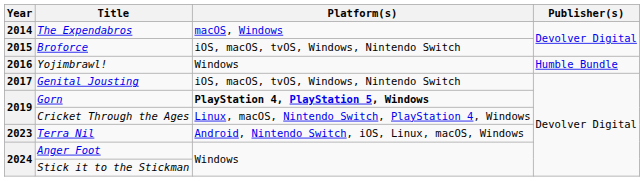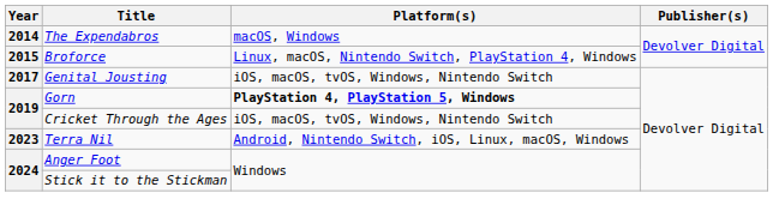 <table class="wikitable sortable plainrowheaders">
 <tr>
 <th scope="col">Year</th>
 <th scope="col">Title</th>
 <th scope="col">Platform(s)</th>
 <th scope="col">Publisher(s)</th>
 </tr>
 <tr>
 <th scope="row">2014</th>
 <td><em><a href='#'>The Expendabros</a></em></td>
 <td><a href='#'>macOS</a>, <a href='#'>Windows</a></td>
 <td rowspan="2"><a href='#'>Devolver Digital</a></td>
 </tr>
 <tr>
 <th scope="row">2015</th>
 <td><em><a href='#'>Broforce</a></em></td>
-<td>iOS, macOS, tvOS, Windows, Nintendo Switch</td>
-</tr>
-<tr>
-<th scope="row">2016</th>
-<td><em>Yojimbrawl!</em></td>
-<td>Windows</td>
-<td><a href='#'>Humble Bundle</a></td>
+<td><a href='#'>Linux</a>, macOS, <a href='#'>Nintendo Switch</a>, <a href='#'>PlayStation 4</a>, Windows</td>
 </tr>
 <tr>
 <th scope="row">2017</th>
 <td><em><a href='#'>Genital Jousting</a></em></td>
 <td>iOS, macOS, tvOS, Windows, Nintendo Switch</td>
 <td rowspan="6">Devolver Digital</td>
 </tr>
 <tr>
 <th scope="row" rowspan="2">2019</th>
 <td><em><a href='#'>Gorn</a></em></td>
 <td><strong>PlayStation 4, <a href='#'>PlayStation 5</a>, Windows</strong></td>
 </tr>
 <tr>
 <td><em>Cricket Through the Ages</em></td>
-<td><a href='#'>Linux</a>, macOS, <a href='#'>Nintendo Switch</a>, <a href='#'>PlayStation 4</a>, Windows</td>
+<td>iOS, macOS, tvOS, Windows, Nintendo Switch</td>
 </tr>
 <tr>
 <th scope="row">2023</th>
 <td><em><a href='#'>Terra Nil</a></em></td>
 <td><a href='#'>Android</a>, <a href='#'>Nintendo Switch</a>, iOS, Linux, macOS, Windows</td>
 </tr>
 <tr>
 <th rowspan="2" scope="row">2024</th>
 <td><em><a href='#'>Anger Foot</a></em></td>
 <td rowspan="2">Windows</td>
 </tr>
 <tr>
 <td><em>Stick it to the Stickman</em></td>
 </tr>
 </table>
